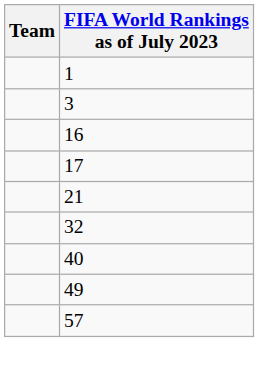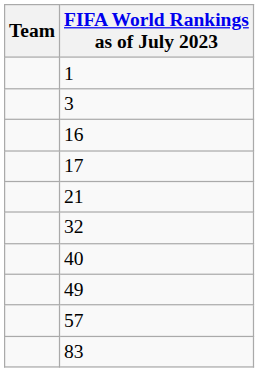 <table class="wikitable sortable" style="text-align: left;">
 <tr>
 <th>Team</th>
 <th><a href='#'>FIFA World Rankings</a><br> as of July 2023</th>
 </tr>
 <tr>
 <td></td>
 <td>1</td>
 </tr>
 <tr>
 <td></td>
 <td>3</td>
 </tr>
 <tr>
 <td></td>
 <td>16</td>
 </tr>
 <tr>
 <td></td>
 <td>17</td>
 </tr>
 <tr>
 <td></td>
 <td>21</td>
 </tr>
 <tr>
 <td></td>
 <td>32</td>
 </tr>
 <tr>
 <td></td>
 <td>40</td>
 </tr>
 <tr>
 <td></td>
 <td>49</td>
 </tr>
 <tr>
 <td></td>
 <td>57</td>
 </tr>
+<tr>
+<td></td>
+<td>83</td>
+</tr>
 </table>
